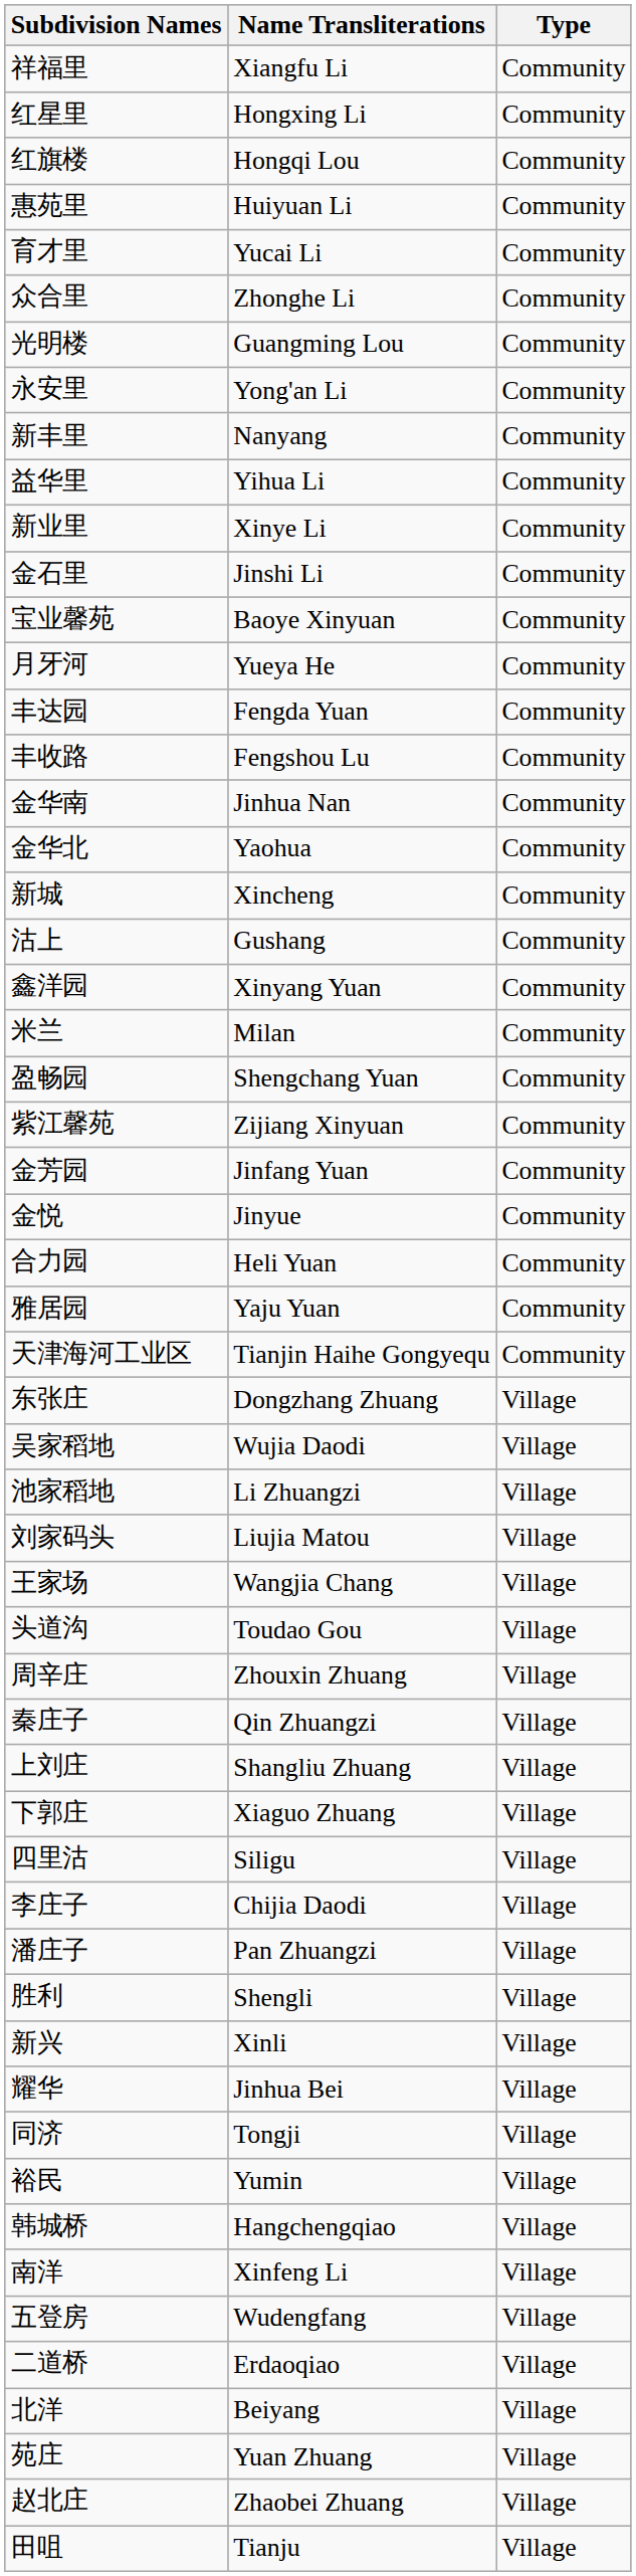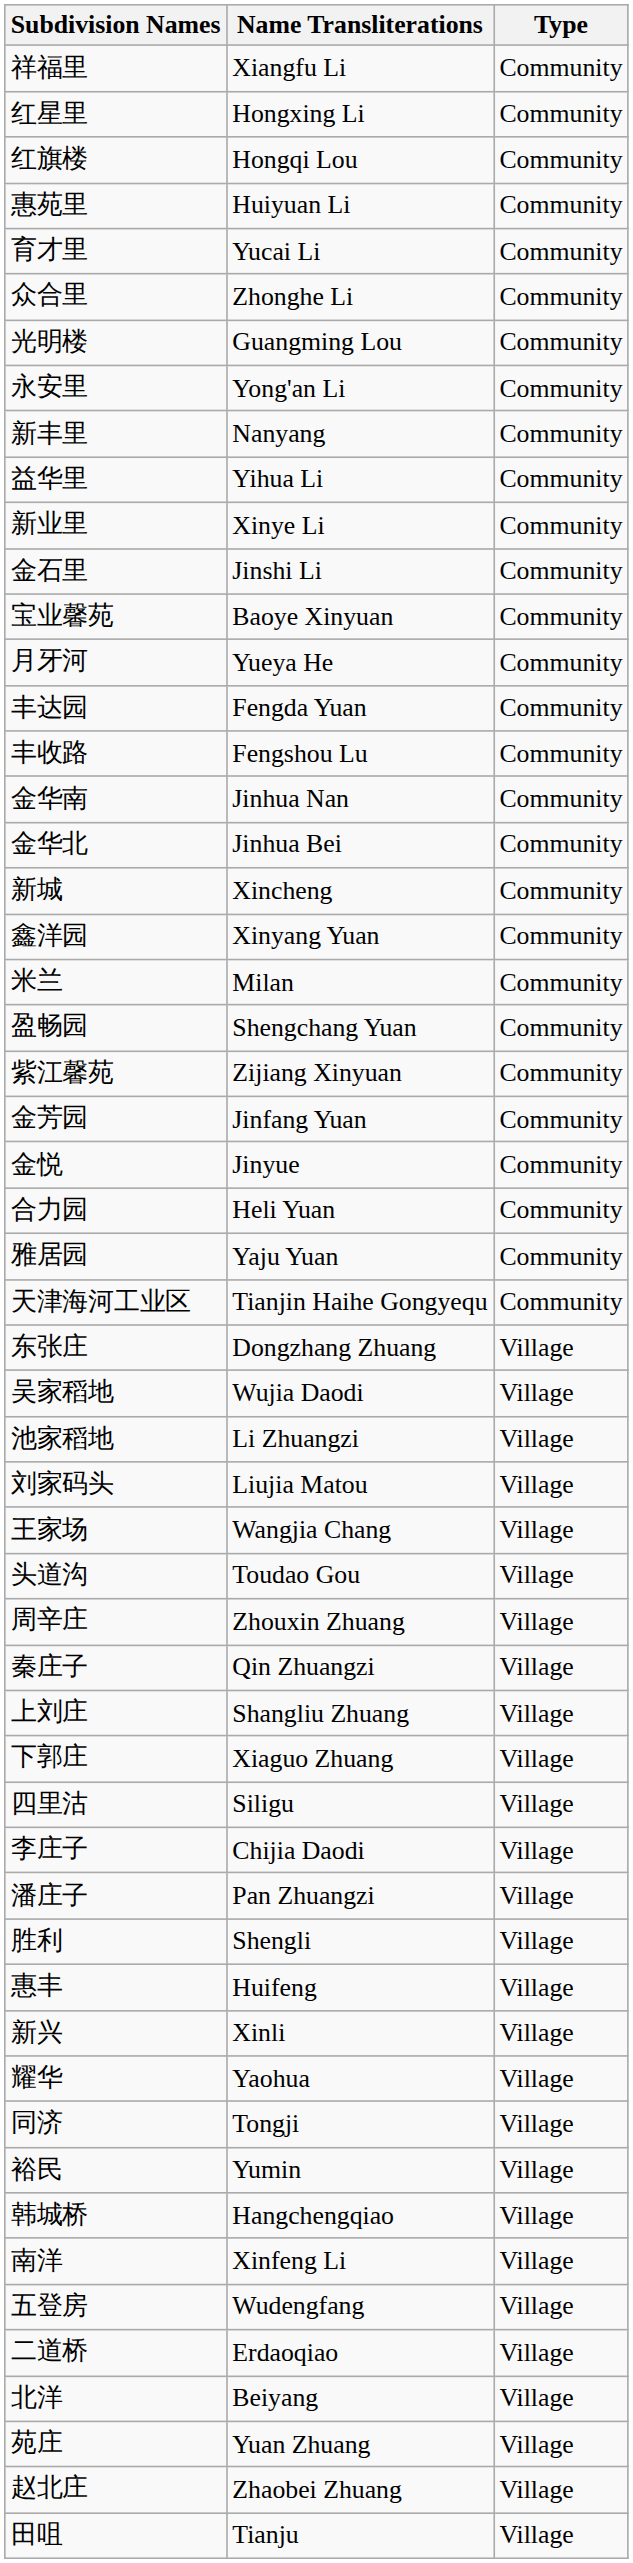 <table class="wikitable sortable">
 <tr>
 <th>Subdivision Names</th>
 <th>Name Transliterations</th>
 <th>Type</th>
 </tr>
 <tr>
 <td>祥福里</td>
 <td>Xiangfu Li</td>
 <td>Community</td>
 </tr>
 <tr>
 <td>红星里</td>
 <td>Hongxing Li</td>
 <td>Community</td>
 </tr>
 <tr>
 <td>红旗楼</td>
 <td>Hongqi Lou</td>
 <td>Community</td>
 </tr>
 <tr>
 <td>惠苑里</td>
 <td>Huiyuan Li</td>
 <td>Community</td>
 </tr>
 <tr>
 <td>育才里</td>
 <td>Yucai Li</td>
 <td>Community</td>
 </tr>
 <tr>
 <td>众合里</td>
 <td>Zhonghe Li</td>
 <td>Community</td>
 </tr>
 <tr>
 <td>光明楼</td>
 <td>Guangming Lou</td>
 <td>Community</td>
 </tr>
 <tr>
 <td>永安里</td>
 <td>Yong'an Li</td>
 <td>Community</td>
 </tr>
 <tr>
 <td>新丰里</td>
 <td>Nanyang</td>
 <td>Community</td>
 </tr>
 <tr>
 <td>益华里</td>
 <td>Yihua Li</td>
 <td>Community</td>
 </tr>
 <tr>
 <td>新业里</td>
 <td>Xinye Li</td>
 <td>Community</td>
 </tr>
 <tr>
 <td>金石里</td>
 <td>Jinshi Li</td>
 <td>Community</td>
 </tr>
 <tr>
 <td>宝业馨苑</td>
 <td>Baoye Xinyuan</td>
 <td>Community</td>
 </tr>
 <tr>
 <td>月牙河</td>
 <td>Yueya He</td>
 <td>Community</td>
 </tr>
 <tr>
 <td>丰达园</td>
 <td>Fengda Yuan</td>
 <td>Community</td>
 </tr>
 <tr>
 <td>丰收路</td>
 <td>Fengshou Lu</td>
 <td>Community</td>
 </tr>
 <tr>
 <td>金华南</td>
 <td>Jinhua Nan</td>
 <td>Community</td>
 </tr>
 <tr>
 <td>金华北</td>
-<td>Yaohua</td>
+<td>Jinhua Bei</td>
 <td>Community</td>
 </tr>
 <tr>
 <td>新城</td>
 <td>Xincheng</td>
-<td>Community</td>
-</tr>
-<tr>
-<td>沽上</td>
-<td>Gushang</td>
 <td>Community</td>
 </tr>
 <tr>
 <td>鑫洋园</td>
 <td>Xinyang Yuan</td>
 <td>Community</td>
 </tr>
 <tr>
 <td>米兰</td>
 <td>Milan</td>
 <td>Community</td>
 </tr>
 <tr>
 <td>盈畅园</td>
 <td>Shengchang Yuan</td>
 <td>Community</td>
 </tr>
 <tr>
 <td>紫江馨苑</td>
 <td>Zijiang Xinyuan</td>
 <td>Community</td>
 </tr>
 <tr>
 <td>金芳园</td>
 <td>Jinfang Yuan</td>
 <td>Community</td>
 </tr>
 <tr>
 <td>金悦</td>
 <td>Jinyue</td>
 <td>Community</td>
 </tr>
 <tr>
 <td>合力园</td>
 <td>Heli Yuan</td>
 <td>Community</td>
 </tr>
 <tr>
 <td>雅居园</td>
 <td>Yaju Yuan</td>
 <td>Community</td>
 </tr>
 <tr>
 <td>天津海河工业区</td>
 <td>Tianjin Haihe Gongyequ</td>
 <td>Community</td>
 </tr>
 <tr>
 <td>东张庄</td>
 <td>Dongzhang Zhuang</td>
 <td>Village</td>
 </tr>
 <tr>
 <td>吴家稻地</td>
 <td>Wujia Daodi</td>
 <td>Village</td>
 </tr>
 <tr>
 <td>池家稻地</td>
 <td>Li Zhuangzi</td>
 <td>Village</td>
 </tr>
 <tr>
 <td>刘家码头</td>
 <td>Liujia Matou</td>
 <td>Village</td>
 </tr>
 <tr>
 <td>王家场</td>
 <td>Wangjia Chang</td>
 <td>Village</td>
 </tr>
 <tr>
 <td>头道沟</td>
 <td>Toudao Gou</td>
 <td>Village</td>
 </tr>
 <tr>
 <td>周辛庄</td>
 <td>Zhouxin Zhuang</td>
 <td>Village</td>
 </tr>
 <tr>
 <td>秦庄子</td>
 <td>Qin Zhuangzi</td>
 <td>Village</td>
 </tr>
 <tr>
 <td>上刘庄</td>
 <td>Shangliu Zhuang</td>
 <td>Village</td>
 </tr>
 <tr>
 <td>下郭庄</td>
 <td>Xiaguo Zhuang</td>
 <td>Village</td>
 </tr>
 <tr>
 <td>四里沽</td>
 <td>Siligu</td>
 <td>Village</td>
 </tr>
 <tr>
 <td>李庄子</td>
 <td>Chijia Daodi</td>
 <td>Village</td>
 </tr>
 <tr>
 <td>潘庄子</td>
 <td>Pan Zhuangzi</td>
 <td>Village</td>
 </tr>
 <tr>
 <td>胜利</td>
 <td>Shengli</td>
 <td>Village</td>
 </tr>
 <tr>
+<td>惠丰</td>
+<td>Huifeng</td>
+<td>Village</td>
+</tr>
+<tr>
 <td>新兴</td>
 <td>Xinli</td>
 <td>Village</td>
 </tr>
 <tr>
 <td>耀华</td>
-<td>Jinhua Bei</td>
+<td>Yaohua</td>
 <td>Village</td>
 </tr>
 <tr>
 <td>同济</td>
 <td>Tongji</td>
 <td>Village</td>
 </tr>
 <tr>
 <td>裕民</td>
 <td>Yumin</td>
 <td>Village</td>
 </tr>
 <tr>
 <td>韩城桥</td>
 <td>Hangchengqiao</td>
 <td>Village</td>
 </tr>
 <tr>
 <td>南洋</td>
 <td>Xinfeng Li</td>
 <td>Village</td>
 </tr>
 <tr>
 <td>五登房</td>
 <td>Wudengfang</td>
 <td>Village</td>
 </tr>
 <tr>
 <td>二道桥</td>
 <td>Erdaoqiao</td>
 <td>Village</td>
 </tr>
 <tr>
 <td>北洋</td>
 <td>Beiyang</td>
 <td>Village</td>
 </tr>
 <tr>
 <td>苑庄</td>
 <td>Yuan Zhuang</td>
 <td>Village</td>
 </tr>
 <tr>
 <td>赵北庄</td>
 <td>Zhaobei Zhuang</td>
 <td>Village</td>
 </tr>
 <tr>
 <td>田咀</td>
 <td>Tianju</td>
 <td>Village</td>
 </tr>
 </table>
